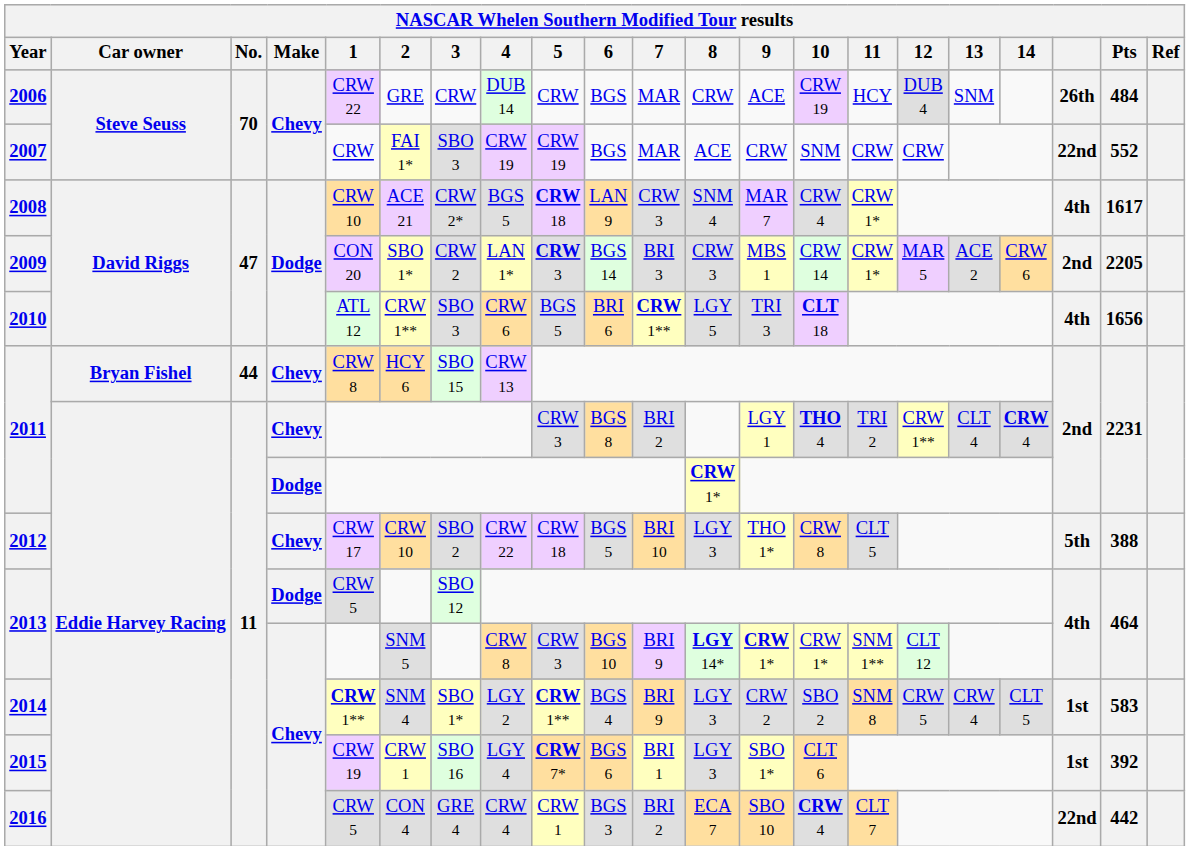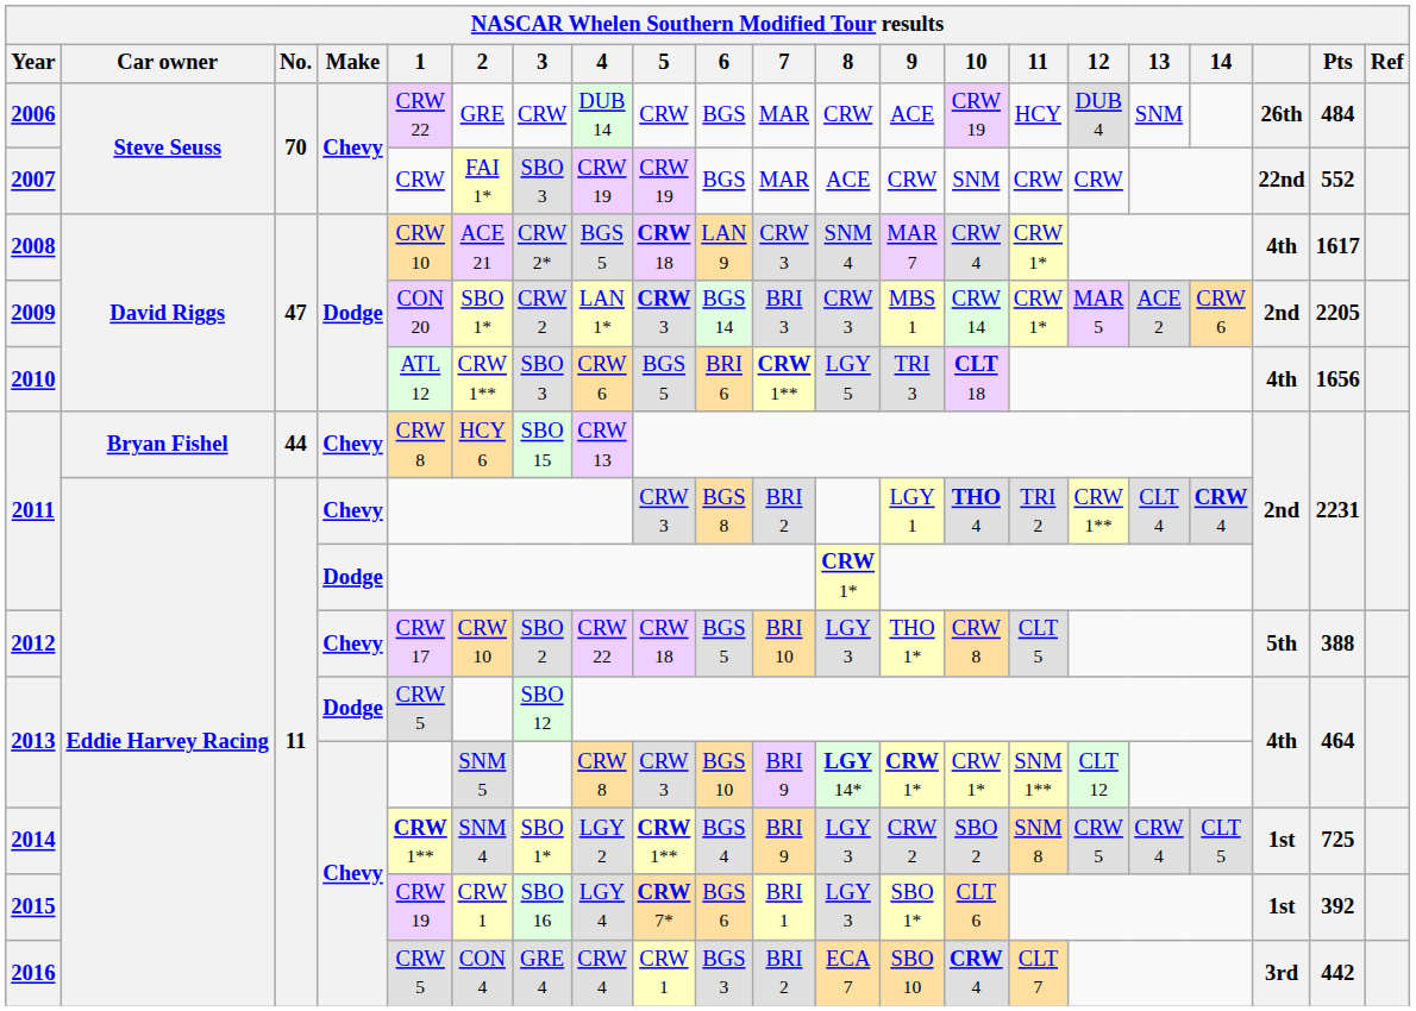 <table class="wikitable" style="text-align:center; font-size:75%">
 <tr>
 <th colspan=23><a href='#'>NASCAR Whelen Southern Modified Tour</a> results</th>
 </tr>
 <tr>
 <th>Year</th>
 <th>Car owner</th>
 <th>No.</th>
 <th>Make</th>
 <th>1</th>
 <th>2</th>
 <th>3</th>
 <th>4</th>
 <th>5</th>
 <th>6</th>
 <th>7</th>
 <th>8</th>
 <th>9</th>
 <th>10</th>
 <th>11</th>
 <th>12</th>
 <th>13</th>
 <th>14</th>
 <th></th>
 <th>Pts</th>
 <th>Ref</th>
 </tr>
 <tr>
 <th><a href='#'>2006</a></th>
 <th rowspan=2><a href='#'>Steve Seuss</a></th>
 <th rowspan=2>70</th>
 <th rowspan=2><a href='#'>Chevy</a></th>
 <td style="background:#EFCFFF;"><a href='#'>CRW</a><br><small>22</small></td>
 <td><a href='#'>GRE</a></td>
 <td><a href='#'>CRW</a></td>
 <td style="background:#DFFFDF;"><a href='#'>DUB</a><br><small>14</small></td>
 <td><a href='#'>CRW</a></td>
 <td><a href='#'>BGS</a></td>
 <td><a href='#'>MAR</a></td>
 <td><a href='#'>CRW</a></td>
 <td><a href='#'>ACE</a></td>
 <td style="background:#EFCFFF;"><a href='#'>CRW</a><br><small>19</small></td>
 <td><a href='#'>HCY</a></td>
 <td style="background:#DFDFDF;"><a href='#'>DUB</a><br><small>4</small></td>
 <td><a href='#'>SNM</a></td>
 <td></td>
 <th>26th</th>
 <th>484</th>
 <th></th>
 </tr>
 <tr>
 <th><a href='#'>2007</a></th>
 <td><a href='#'>CRW</a></td>
 <td style="background:#FFFFBF;"><a href='#'>FAI</a><br><small>1*</small></td>
 <td style="background:#DFDFDF;"><a href='#'>SBO</a><br><small>3</small></td>
 <td style="background:#EFCFFF;"><a href='#'>CRW</a><br><small>19</small></td>
 <td style="background:#EFCFFF;"><a href='#'>CRW</a><br><small>19</small></td>
 <td><a href='#'>BGS</a></td>
 <td><a href='#'>MAR</a></td>
 <td><a href='#'>ACE</a></td>
 <td><a href='#'>CRW</a></td>
 <td><a href='#'>SNM</a></td>
 <td><a href='#'>CRW</a></td>
 <td><a href='#'>CRW</a></td>
 <td colspan=2></td>
 <th>22nd</th>
 <th>552</th>
 <th></th>
 </tr>
 <tr>
 <th><a href='#'>2008</a></th>
 <th rowspan=3><a href='#'>David Riggs</a></th>
 <th rowspan=3>47</th>
 <th rowspan=3><a href='#'>Dodge</a></th>
 <td style="background:#FFDF9F;"><a href='#'>CRW</a><br><small>10</small></td>
 <td style="background:#EFCFFF;"><a href='#'>ACE</a><br><small>21</small></td>
 <td style="background:#DFDFDF;"><a href='#'>CRW</a><br><small>2*</small></td>
 <td style="background:#DFDFDF;"><a href='#'>BGS</a><br><small>5</small></td>
 <td style="background:#EFCFFF;"><strong><a href='#'>CRW</a></strong><br><small>18</small></td>
 <td style="background:#FFDF9F;"><a href='#'>LAN</a><br><small>9</small></td>
 <td style="background:#DFDFDF;"><a href='#'>CRW</a><br><small>3</small></td>
 <td style="background:#DFDFDF;"><a href='#'>SNM</a><br><small>4</small></td>
 <td style="background:#EFCFFF;"><a href='#'>MAR</a><br><small>7</small></td>
 <td style="background:#DFDFDF;"><a href='#'>CRW</a><br><small>4</small></td>
 <td style="background:#FFFFBF;"><a href='#'>CRW</a><br><small>1*</small></td>
 <td colspan=3></td>
 <th>4th</th>
 <th>1617</th>
 <th></th>
 </tr>
 <tr>
 <th><a href='#'>2009</a></th>
 <td style="background:#EFCFFF;"><a href='#'>CON</a><br><small>20</small></td>
 <td style="background:#FFFFBF;"><a href='#'>SBO</a><br><small>1*</small></td>
 <td style="background:#DFDFDF;"><a href='#'>CRW</a><br><small>2</small></td>
 <td style="background:#FFFFBF;"><a href='#'>LAN</a><br><small>1*</small></td>
 <td style="background:#DFDFDF;"><strong><a href='#'>CRW</a></strong><br><small>3</small></td>
 <td style="background:#DFFFDF;"><a href='#'>BGS</a><br><small>14</small></td>
 <td style="background:#DFDFDF;"><a href='#'>BRI</a><br><small>3</small></td>
 <td style="background:#DFDFDF;"><a href='#'>CRW</a><br><small>3</small></td>
 <td style="background:#FFFFBF;"><a href='#'>MBS</a><br><small>1</small></td>
 <td style="background:#DFFFDF;"><a href='#'>CRW</a><br><small>14</small></td>
 <td style="background:#FFFFBF;"><a href='#'>CRW</a><br><small>1*</small></td>
 <td style="background:#EFCFFF;"><a href='#'>MAR</a><br><small>5</small></td>
 <td style="background:#DFDFDF;"><a href='#'>ACE</a><br><small>2</small></td>
 <td style="background:#FFDF9F;"><a href='#'>CRW</a><br><small>6</small></td>
 <th>2nd</th>
 <th>2205</th>
 <th></th>
 </tr>
 <tr>
 <th><a href='#'>2010</a></th>
 <td style="background:#DFFFDF;"><a href='#'>ATL</a><br><small>12</small></td>
 <td style="background:#FFFFBF;"><a href='#'>CRW</a><br><small>1**</small></td>
 <td style="background:#DFDFDF;"><a href='#'>SBO</a><br><small>3</small></td>
 <td style="background:#FFDF9F;"><a href='#'>CRW</a><br><small>6</small></td>
 <td style="background:#DFDFDF;"><a href='#'>BGS</a><br><small>5</small></td>
 <td style="background:#FFDF9F;"><a href='#'>BRI</a><br><small>6</small></td>
 <td style="background:#FFFFBF;"><strong><a href='#'>CRW</a></strong><br><small>1**</small></td>
 <td style="background:#DFDFDF;"><a href='#'>LGY</a><br><small>5</small></td>
 <td style="background:#DFDFDF;"><a href='#'>TRI</a><br><small>3</small></td>
 <td style="background:#EFCFFF;"><strong><a href='#'>CLT</a></strong><br><small>18</small></td>
 <td colspan=4></td>
 <th>4th</th>
 <th>1656</th>
 <th></th>
 </tr>
 <tr>
 <th rowspan=3><a href='#'>2011</a></th>
 <th><a href='#'>Bryan Fishel</a></th>
 <th>44</th>
 <th><a href='#'>Chevy</a></th>
 <td style="background:#FFDF9F;"><a href='#'>CRW</a><br><small>8</small></td>
 <td style="background:#FFDF9F;"><a href='#'>HCY</a><br><small>6</small></td>
 <td style="background:#DFFFDF;"><a href='#'>SBO</a><br><small>15</small></td>
 <td style="background:#EFCFFF;"><a href='#'>CRW</a><br><small>13</small></td>
 <td colspan=10></td>
 <th rowspan=3>2nd</th>
 <th rowspan=3>2231</th>
 <th rowspan=3></th>
 </tr>
 <tr>
 <th rowspan=8><a href='#'>Eddie Harvey Racing</a></th>
 <th rowspan=8>11</th>
 <th><a href='#'>Chevy</a></th>
 <td colspan=4></td>
 <td style="background:#DFDFDF;"><a href='#'>CRW</a><br><small>3</small></td>
 <td style="background:#FFDF9F;"><a href='#'>BGS</a><br><small>8</small></td>
 <td style="background:#DFDFDF;"><a href='#'>BRI</a><br><small>2</small></td>
 <td></td>
 <td style="background:#FFFFBF;"><a href='#'>LGY</a><br><small>1</small></td>
 <td style="background:#DFDFDF;"><strong><a href='#'>THO</a></strong><br><small>4</small></td>
 <td style="background:#DFDFDF;"><a href='#'>TRI</a><br><small>2</small></td>
 <td style="background:#FFFFBF;"><a href='#'>CRW</a><br><small>1**</small></td>
 <td style="background:#DFDFDF;"><a href='#'>CLT</a><br><small>4</small></td>
 <td style="background:#DFDFDF;"><strong><a href='#'>CRW</a></strong><br><small>4</small></td>
 </tr>
 <tr>
 <th><a href='#'>Dodge</a></th>
 <td colspan=7></td>
 <td style="background:#FFFFBF;"><strong><a href='#'>CRW</a></strong><br><small>1*</small></td>
 <td colspan=6></td>
 </tr>
 <tr>
 <th><a href='#'>2012</a></th>
 <th><a href='#'>Chevy</a></th>
 <td style="background:#EFCFFF;"><a href='#'>CRW</a><br><small>17</small></td>
 <td style="background:#FFDF9F;"><a href='#'>CRW</a><br><small>10</small></td>
 <td style="background:#DFDFDF;"><a href='#'>SBO</a><br><small>2</small></td>
 <td style="background:#EFCFFF;"><a href='#'>CRW</a><br><small>22</small></td>
 <td style="background:#EFCFFF;"><a href='#'>CRW</a><br><small>18</small></td>
 <td style="background:#DFDFDF;"><a href='#'>BGS</a><br><small>5</small></td>
 <td style="background:#FFDF9F;"><a href='#'>BRI</a><br><small>10</small></td>
 <td style="background:#DFDFDF;"><a href='#'>LGY</a><br><small>3</small></td>
 <td style="background:#FFFFBF;"><a href='#'>THO</a><br><small>1*</small></td>
 <td style="background:#FFDF9F;"><a href='#'>CRW</a><br><small>8</small></td>
 <td style="background:#DFDFDF;"><a href='#'>CLT</a><br><small>5</small></td>
 <td colspan=3></td>
 <th>5th</th>
 <th>388</th>
 <th></th>
 </tr>
 <tr>
 <th rowspan=2><a href='#'>2013</a></th>
 <th><a href='#'>Dodge</a></th>
 <td style="background:#DFDFDF;"><a href='#'>CRW</a><br><small>5</small></td>
 <td></td>
 <td style="background:#DFFFDF;"><a href='#'>SBO</a><br><small>12</small></td>
 <td colspan=11></td>
 <th rowspan=2>4th</th>
 <th rowspan=2>464</th>
 <th rowspan=2></th>
 </tr>
 <tr>
 <th rowspan=4><a href='#'>Chevy</a></th>
 <td></td>
 <td style="background:#DFDFDF;"><a href='#'>SNM</a><br><small>5</small></td>
 <td></td>
 <td style="background:#FFDF9F;"><a href='#'>CRW</a><br><small>8</small></td>
 <td style="background:#DFDFDF;"><a href='#'>CRW</a><br><small>3</small></td>
 <td style="background:#FFDF9F;"><a href='#'>BGS</a><br><small>10</small></td>
 <td style="background:#EFCFFF;"><a href='#'>BRI</a><br><small>9</small></td>
 <td style="background:#DFFFDF;"><strong><a href='#'>LGY</a></strong><br><small>14*</small></td>
 <td style="background:#FFFFBF;"><strong><a href='#'>CRW</a></strong><br><small>1*</small></td>
 <td style="background:#FFFFBF;"><a href='#'>CRW</a><br><small>1*</small></td>
 <td style="background:#FFFFBF;"><a href='#'>SNM</a><br><small>1**</small></td>
 <td style="background:#DFFFDF;"><a href='#'>CLT</a><br><small>12</small></td>
 <td colspan=2></td>
 </tr>
 <tr>
 <th><a href='#'>2014</a></th>
 <td style="background:#FFFFBF;"><strong><a href='#'>CRW</a></strong><br><small>1**</small></td>
 <td style="background:#DFDFDF;"><a href='#'>SNM</a><br><small>4</small></td>
 <td style="background:#FFFFBF;"><a href='#'>SBO</a><br><small>1*</small></td>
 <td style="background:#DFDFDF;"><a href='#'>LGY</a><br><small>2</small></td>
 <td style="background:#FFFFBF;"><strong><a href='#'>CRW</a></strong><br><small>1**</small></td>
 <td style="background:#DFDFDF;"><a href='#'>BGS</a><br><small>4</small></td>
 <td style="background:#FFDF9F;"><a href='#'>BRI</a><br><small>9</small></td>
 <td style="background:#DFDFDF;"><a href='#'>LGY</a><br><small>3</small></td>
 <td style="background:#DFDFDF;"><a href='#'>CRW</a><br><small>2</small></td>
 <td style="background:#DFDFDF;"><a href='#'>SBO</a><br><small>2</small></td>
 <td style="background:#FFDF9F;"><a href='#'>SNM</a><br><small>8</small></td>
 <td style="background:#DFDFDF;"><a href='#'>CRW</a><br><small>5</small></td>
 <td style="background:#DFDFDF;"><a href='#'>CRW</a><br><small>4</small></td>
 <td style="background:#DFDFDF;"><a href='#'>CLT</a><br><small>5</small></td>
 <th>1st</th>
-<th>583</th>
+<th>725</th>
 <th></th>
 </tr>
 <tr>
 <th><a href='#'>2015</a></th>
 <td style="background:#EFCFFF;"><a href='#'>CRW</a><br><small>19</small></td>
 <td style="background:#FFFFBF;"><a href='#'>CRW</a><br><small>1</small></td>
 <td style="background:#DFFFDF;"><a href='#'>SBO</a><br><small>16</small></td>
 <td style="background:#DFDFDF;"><a href='#'>LGY</a><br><small>4</small></td>
 <td style="background:#FFDF9F;"><strong><a href='#'>CRW</a></strong><br><small>7*</small></td>
 <td style="background:#FFDF9F;"><a href='#'>BGS</a><br><small>6</small></td>
 <td style="background:#FFFFBF;"><a href='#'>BRI</a><br><small>1</small></td>
 <td style="background:#DFDFDF;"><a href='#'>LGY</a><br><small>3</small></td>
 <td style="background:#FFFFBF;"><a href='#'>SBO</a><br><small>1*</small></td>
 <td style="background:#FFDF9F;"><a href='#'>CLT</a><br><small>6</small></td>
 <td colspan=4></td>
 <th>1st</th>
 <th>392</th>
 <th></th>
 </tr>
 <tr>
 <th><a href='#'>2016</a></th>
 <td style="background:#DFDFDF;"><a href='#'>CRW</a><br><small>5</small></td>
 <td style="background:#DFDFDF;"><a href='#'>CON</a><br><small>4</small></td>
 <td style="background:#DFDFDF;"><a href='#'>GRE</a><br><small>4</small></td>
 <td style="background:#DFDFDF;"><a href='#'>CRW</a><br><small>4</small></td>
 <td style="background:#FFFFBF;"><a href='#'>CRW</a><br><small>1</small></td>
 <td style="background:#DFDFDF;"><a href='#'>BGS</a><br><small>3</small></td>
 <td style="background:#DFDFDF;"><a href='#'>BRI</a><br><small>2</small></td>
 <td style="background:#FFDF9F;"><a href='#'>ECA</a><br><small>7</small></td>
 <td style="background:#FFDF9F;"><a href='#'>SBO</a><br><small>10</small></td>
 <td style="background:#DFDFDF;"><strong><a href='#'>CRW</a></strong><br><small>4</small></td>
 <td style="background:#FFDF9F;"><a href='#'>CLT</a><br><small>7</small></td>
 <td colspan=3></td>
-<th>22nd</th>
+<th>3rd</th>
 <th>442</th>
 <th></th>
 </tr>
 </table>
